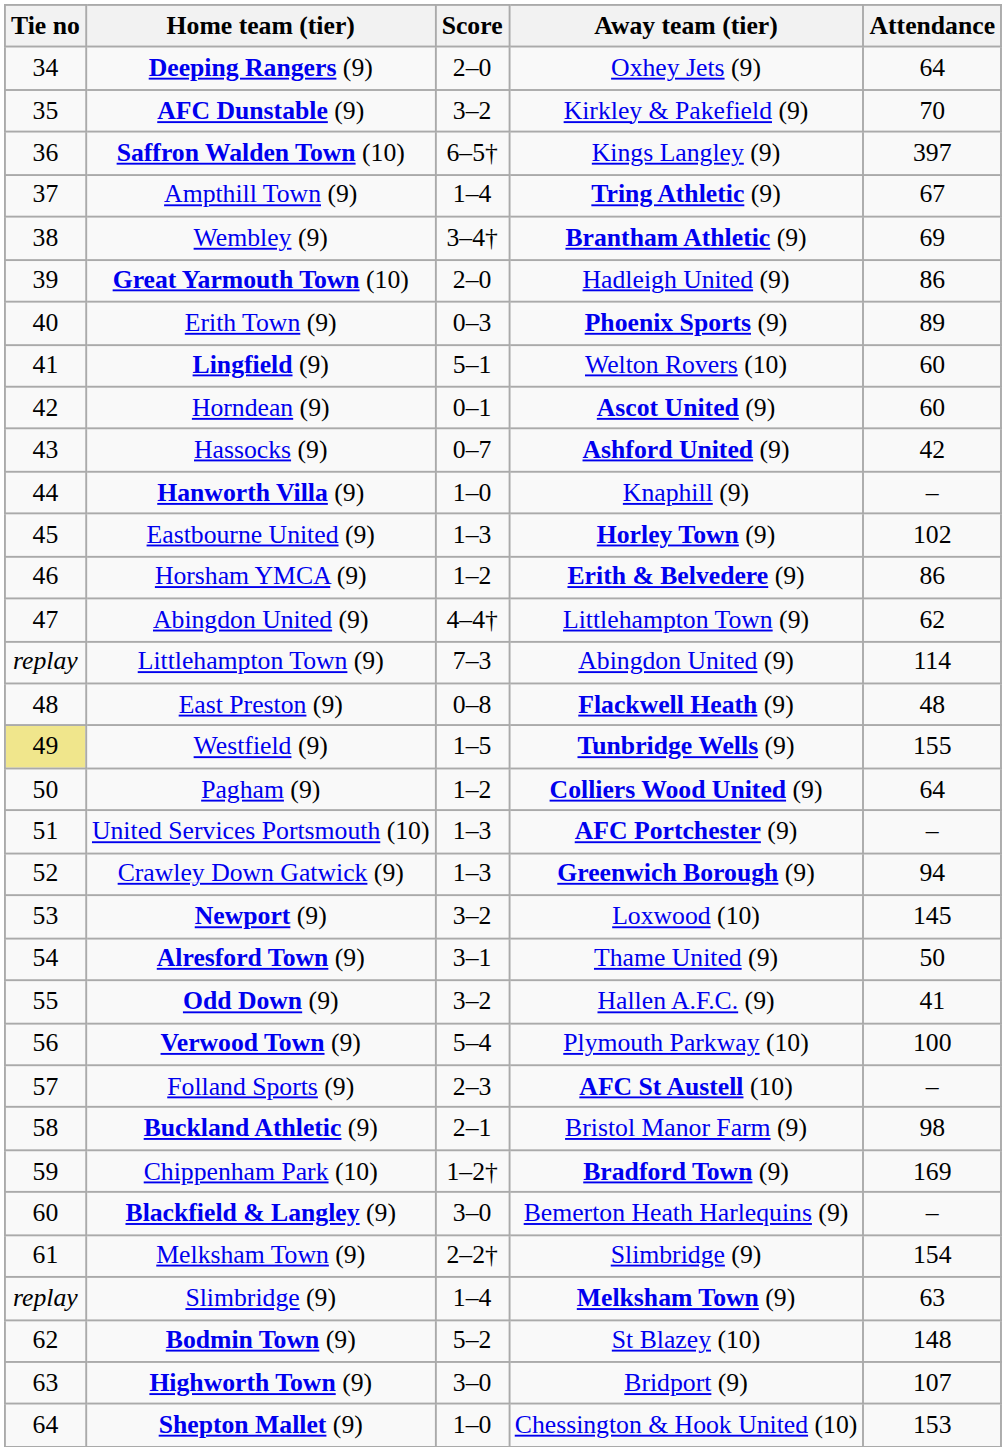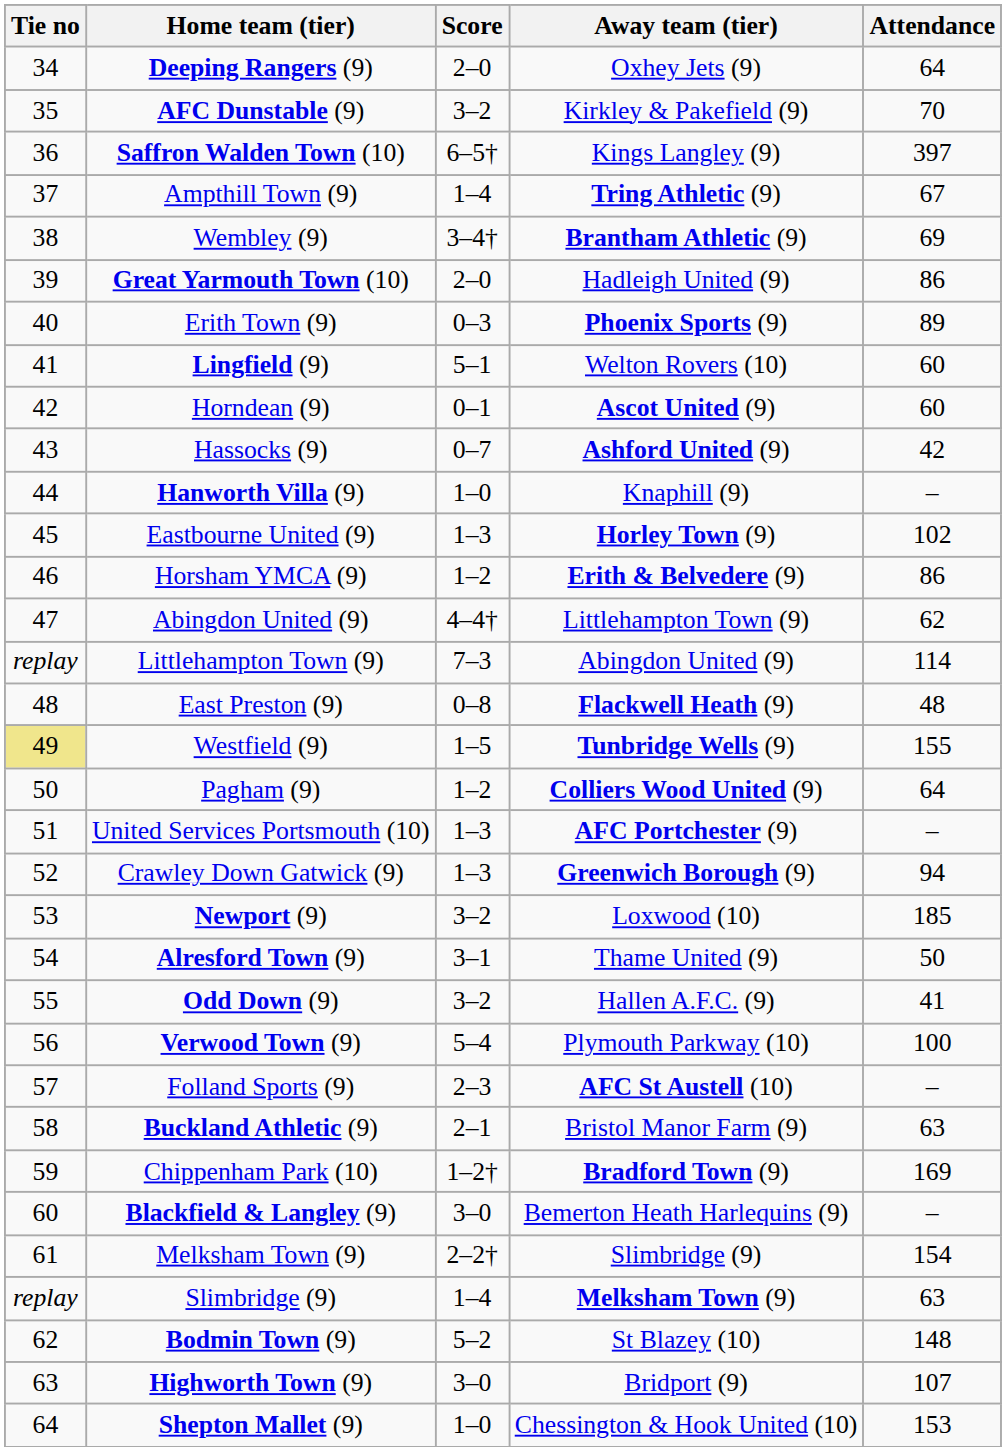 <table class="wikitable" style="text-align: center; font-size:85%">
 <tr>
 <th>Tie no</th>
 <th>Home team (tier)</th>
 <th>Score</th>
 <th>Away team (tier)</th>
 <th>Attendance</th>
 </tr>
 <tr>
 <td>34</td>
 <td><strong><a href='#'>Deeping Rangers</a></strong> (9)</td>
 <td>2–0</td>
 <td><a href='#'>Oxhey Jets</a> (9)</td>
 <td>64</td>
 </tr>
 <tr>
 <td>35</td>
 <td><strong><a href='#'>AFC Dunstable</a></strong> (9)</td>
 <td>3–2</td>
 <td><a href='#'>Kirkley & Pakefield</a> (9)</td>
 <td>70</td>
 </tr>
 <tr>
 <td>36</td>
 <td><strong><a href='#'>Saffron Walden Town</a></strong> (10)</td>
 <td>6–5†</td>
 <td><a href='#'>Kings Langley</a> (9)</td>
 <td>397</td>
 </tr>
 <tr>
 <td>37</td>
 <td><a href='#'>Ampthill Town</a> (9)</td>
 <td>1–4</td>
 <td><strong><a href='#'>Tring Athletic</a></strong> (9)</td>
 <td>67</td>
 </tr>
 <tr>
 <td>38</td>
 <td><a href='#'>Wembley</a> (9)</td>
 <td>3–4†</td>
 <td><strong><a href='#'>Brantham Athletic</a></strong> (9)</td>
 <td>69</td>
 </tr>
 <tr>
 <td>39</td>
 <td><strong><a href='#'>Great Yarmouth Town</a></strong> (10)</td>
 <td>2–0</td>
 <td><a href='#'>Hadleigh United</a> (9)</td>
 <td>86</td>
 </tr>
 <tr>
 <td>40</td>
 <td><a href='#'>Erith Town</a> (9)</td>
 <td>0–3</td>
 <td><strong><a href='#'>Phoenix Sports</a></strong> (9)</td>
 <td>89</td>
 </tr>
 <tr>
 <td>41</td>
 <td><strong><a href='#'>Lingfield</a></strong> (9)</td>
 <td>5–1</td>
 <td><a href='#'>Welton Rovers</a> (10)</td>
 <td>60</td>
 </tr>
 <tr>
 <td>42</td>
 <td><a href='#'>Horndean</a> (9)</td>
 <td>0–1</td>
 <td><strong><a href='#'>Ascot United</a></strong> (9)</td>
 <td>60</td>
 </tr>
 <tr>
 <td>43</td>
 <td><a href='#'>Hassocks</a> (9)</td>
 <td>0–7</td>
 <td><strong><a href='#'>Ashford United</a></strong> (9)</td>
 <td>42</td>
 </tr>
 <tr>
 <td>44</td>
 <td><strong><a href='#'>Hanworth Villa</a></strong> (9)</td>
 <td>1–0</td>
 <td><a href='#'>Knaphill</a> (9)</td>
 <td>–</td>
 </tr>
 <tr>
 <td>45</td>
 <td><a href='#'>Eastbourne United</a> (9)</td>
 <td>1–3</td>
 <td><strong><a href='#'>Horley Town</a></strong> (9)</td>
 <td>102</td>
 </tr>
 <tr>
 <td>46</td>
 <td><a href='#'>Horsham YMCA</a> (9)</td>
 <td>1–2</td>
 <td><strong><a href='#'>Erith & Belvedere</a></strong> (9)</td>
 <td>86</td>
 </tr>
 <tr>
 <td>47</td>
 <td><a href='#'>Abingdon United</a> (9)</td>
 <td>4–4†</td>
 <td><a href='#'>Littlehampton Town</a> (9)</td>
 <td>62</td>
 </tr>
 <tr>
 <td><em>replay</em></td>
 <td><a href='#'>Littlehampton Town</a> (9)</td>
 <td>7–3</td>
 <td><a href='#'>Abingdon United</a> (9)</td>
 <td>114</td>
 </tr>
 <tr>
 <td>48</td>
 <td><a href='#'>East Preston</a> (9)</td>
 <td>0–8</td>
 <td><strong><a href='#'>Flackwell Heath</a></strong> (9)</td>
 <td>48</td>
 </tr>
 <tr>
 <td style="background: khaki;">49</td>
 <td><a href='#'>Westfield</a> (9)</td>
 <td>1–5</td>
 <td><strong><a href='#'>Tunbridge Wells</a></strong> (9)</td>
 <td>155</td>
 </tr>
 <tr>
 <td>50</td>
 <td><a href='#'>Pagham</a> (9)</td>
 <td>1–2</td>
 <td><strong><a href='#'>Colliers Wood United</a></strong> (9)</td>
 <td>64</td>
 </tr>
 <tr>
 <td>51</td>
 <td><a href='#'>United Services Portsmouth</a> (10)</td>
 <td>1–3</td>
 <td><strong><a href='#'>AFC Portchester</a></strong> (9)</td>
 <td>–</td>
 </tr>
 <tr>
 <td>52</td>
 <td><a href='#'>Crawley Down Gatwick</a> (9)</td>
 <td>1–3</td>
 <td><strong><a href='#'>Greenwich Borough</a></strong> (9)</td>
 <td>94</td>
 </tr>
 <tr>
 <td>53</td>
 <td><strong><a href='#'>Newport</a></strong> (9)</td>
 <td>3–2</td>
 <td><a href='#'>Loxwood</a> (10)</td>
-<td>145</td>
+<td>185</td>
 </tr>
 <tr>
 <td>54</td>
 <td><strong><a href='#'>Alresford Town</a></strong> (9)</td>
 <td>3–1</td>
 <td><a href='#'>Thame United</a> (9)</td>
 <td>50</td>
 </tr>
 <tr>
 <td>55</td>
 <td><strong><a href='#'>Odd Down</a></strong> (9)</td>
 <td>3–2</td>
 <td><a href='#'>Hallen A.F.C.</a> (9)</td>
 <td>41</td>
 </tr>
 <tr>
 <td>56</td>
 <td><strong><a href='#'>Verwood Town</a></strong> (9)</td>
 <td>5–4</td>
 <td><a href='#'>Plymouth Parkway</a> (10)</td>
 <td>100</td>
 </tr>
 <tr>
 <td>57</td>
 <td><a href='#'>Folland Sports</a> (9)</td>
 <td>2–3</td>
 <td><strong><a href='#'>AFC St Austell</a></strong> (10)</td>
 <td>–</td>
 </tr>
 <tr>
 <td>58</td>
 <td><strong><a href='#'>Buckland Athletic</a></strong> (9)</td>
 <td>2–1</td>
 <td><a href='#'>Bristol Manor Farm</a> (9)</td>
-<td>98</td>
+<td>63</td>
 </tr>
 <tr>
 <td>59</td>
 <td><a href='#'>Chippenham Park</a> (10)</td>
 <td>1–2†</td>
 <td><strong><a href='#'>Bradford Town</a></strong> (9)</td>
 <td>169</td>
 </tr>
 <tr>
 <td>60</td>
 <td><strong><a href='#'>Blackfield & Langley</a></strong> (9)</td>
 <td>3–0</td>
 <td><a href='#'>Bemerton Heath Harlequins</a> (9)</td>
 <td>–</td>
 </tr>
 <tr>
 <td>61</td>
 <td><a href='#'>Melksham Town</a> (9)</td>
 <td>2–2†</td>
 <td><a href='#'>Slimbridge</a> (9)</td>
 <td>154</td>
 </tr>
 <tr>
 <td><em>replay</em></td>
 <td><a href='#'>Slimbridge</a> (9)</td>
 <td>1–4</td>
 <td><strong><a href='#'>Melksham Town</a></strong> (9)</td>
 <td>63</td>
 </tr>
 <tr>
 <td>62</td>
 <td><strong><a href='#'>Bodmin Town</a></strong> (9)</td>
 <td>5–2</td>
 <td><a href='#'>St Blazey</a> (10)</td>
 <td>148</td>
 </tr>
 <tr>
 <td>63</td>
 <td><strong><a href='#'>Highworth Town</a></strong> (9)</td>
 <td>3–0</td>
 <td><a href='#'>Bridport</a> (9)</td>
 <td>107</td>
 </tr>
 <tr>
 <td>64</td>
 <td><strong><a href='#'>Shepton Mallet</a></strong> (9)</td>
 <td>1–0</td>
 <td><a href='#'>Chessington & Hook United</a> (10)</td>
 <td>153</td>
 </tr>
 <tr>
 </tr>
 </table>
